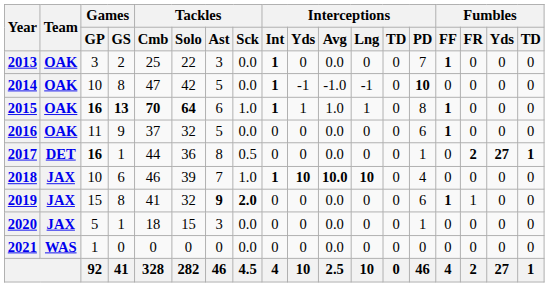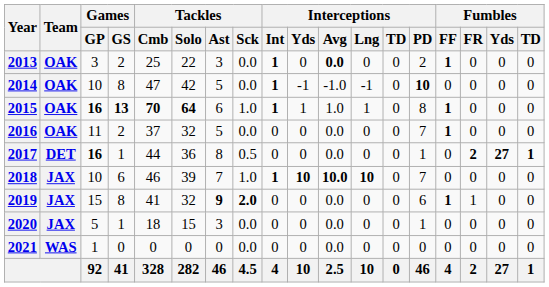 <table class= "wikitable" style="text-align:center;">
 <tr>
 <th rowspan="2">Year</th>
 <th rowspan="2">Team</th>
 <th colspan="2">Games</th>
 <th colspan="4">Tackles</th>
 <th colspan="6">Interceptions</th>
 <th colspan="4">Fumbles</th>
 </tr>
 <tr>
 <th>GP</th>
 <th>GS</th>
 <th>Cmb</th>
 <th>Solo</th>
 <th>Ast</th>
 <th>Sck</th>
 <th>Int</th>
 <th>Yds</th>
 <th>Avg</th>
 <th>Lng</th>
 <th>TD</th>
 <th>PD</th>
 <th>FF</th>
 <th>FR</th>
 <th>Yds</th>
 <th>TD</th>
 </tr>
 <tr>
 <th><a href='#'>2013</a></th>
 <th><a href='#'>OAK</a></th>
 <td>3</td>
 <td>2</td>
 <td>25</td>
 <td>22</td>
 <td>3</td>
 <td>0.0</td>
 <td><strong>1</strong></td>
 <td>0</td>
-<td>0.0</td>
+<td><strong>0.0</strong></td>
 <td>0</td>
 <td>0</td>
-<td>7</td>
+<td>2</td>
 <td><strong>1</strong></td>
 <td>0</td>
 <td>0</td>
 <td>0</td>
 </tr>
 <tr>
 <th><a href='#'>2014</a></th>
 <th><a href='#'>OAK</a></th>
 <td>10</td>
 <td>8</td>
 <td>47</td>
 <td>42</td>
 <td>5</td>
 <td>0.0</td>
 <td><strong>1</strong></td>
 <td>-1</td>
 <td>-1.0</td>
 <td>-1</td>
 <td>0</td>
 <td><strong>10</strong></td>
 <td>0</td>
 <td>0</td>
 <td>0</td>
 <td>0</td>
 </tr>
 <tr>
 <th><a href='#'>2015</a></th>
 <th><a href='#'>OAK</a></th>
 <td><strong>16</strong></td>
 <td><strong>13</strong></td>
 <td><strong>70</strong></td>
 <td><strong>64</strong></td>
 <td>6</td>
 <td>1.0</td>
 <td><strong>1</strong></td>
 <td>1</td>
 <td>1.0</td>
 <td>1</td>
 <td>0</td>
 <td>8</td>
 <td><strong>1</strong></td>
 <td>0</td>
 <td>0</td>
 <td>0</td>
 </tr>
 <tr>
 <th><a href='#'>2016</a></th>
 <th><a href='#'>OAK</a></th>
 <td>11</td>
-<td>9</td>
+<td>2</td>
 <td>37</td>
 <td>32</td>
 <td>5</td>
 <td>0.0</td>
 <td>0</td>
 <td>0</td>
 <td>0.0</td>
 <td>0</td>
 <td>0</td>
-<td>6</td>
+<td>7</td>
 <td><strong>1</strong></td>
 <td>0</td>
 <td>0</td>
 <td>0</td>
 </tr>
 <tr>
 <th><a href='#'>2017</a></th>
 <th><a href='#'>DET</a></th>
 <td><strong>16</strong></td>
 <td>1</td>
 <td>44</td>
 <td>36</td>
 <td>8</td>
 <td>0.5</td>
 <td>0</td>
 <td>0</td>
 <td>0.0</td>
 <td>0</td>
 <td>0</td>
 <td>1</td>
 <td>0</td>
 <td><strong>2</strong></td>
 <td><strong>27</strong></td>
 <td><strong>1</strong></td>
 </tr>
 <tr>
 <th><a href='#'>2018</a></th>
 <th><a href='#'>JAX</a></th>
 <td>10</td>
 <td>6</td>
 <td>46</td>
 <td>39</td>
 <td>7</td>
 <td>1.0</td>
 <td><strong>1</strong></td>
 <td><strong>10</strong></td>
 <td><strong>10.0</strong></td>
 <td><strong>10</strong></td>
 <td>0</td>
-<td>4</td>
+<td>7</td>
 <td>0</td>
 <td>0</td>
 <td>0</td>
 <td>0</td>
 </tr>
 <tr>
 <th><a href='#'>2019</a></th>
 <th><a href='#'>JAX</a></th>
 <td>15</td>
 <td>8</td>
 <td>41</td>
 <td>32</td>
 <td><strong>9</strong></td>
 <td><strong>2.0</strong></td>
 <td>0</td>
 <td>0</td>
 <td>0.0</td>
 <td>0</td>
 <td>0</td>
 <td>6</td>
 <td><strong>1</strong></td>
 <td>1</td>
 <td>0</td>
 <td>0</td>
 </tr>
 <tr>
 <th><a href='#'>2020</a></th>
 <th><a href='#'>JAX</a></th>
 <td>5</td>
 <td>1</td>
 <td>18</td>
 <td>15</td>
 <td>3</td>
 <td>0.0</td>
 <td>0</td>
 <td>0</td>
 <td>0.0</td>
 <td>0</td>
 <td>0</td>
 <td>1</td>
 <td>0</td>
 <td>0</td>
 <td>0</td>
 <td>0</td>
 </tr>
 <tr>
 <th><a href='#'>2021</a></th>
 <th><a href='#'>WAS</a></th>
 <td>1</td>
 <td>0</td>
 <td>0</td>
 <td>0</td>
 <td>0</td>
 <td>0.0</td>
 <td>0</td>
 <td>0</td>
 <td>0.0</td>
 <td>0</td>
 <td>0</td>
 <td>0</td>
 <td>0</td>
 <td>0</td>
 <td>0</td>
 <td>0</td>
 </tr>
 <tr>
 <th colspan="2"></th>
 <th>92</th>
 <th>41</th>
 <th>328</th>
 <th>282</th>
 <th>46</th>
 <th>4.5</th>
 <th>4</th>
 <th>10</th>
 <th>2.5</th>
 <th>10</th>
 <th>0</th>
 <th>46</th>
 <th>4</th>
 <th>2</th>
 <th>27</th>
 <th>1</th>
 </tr>
 </table>
